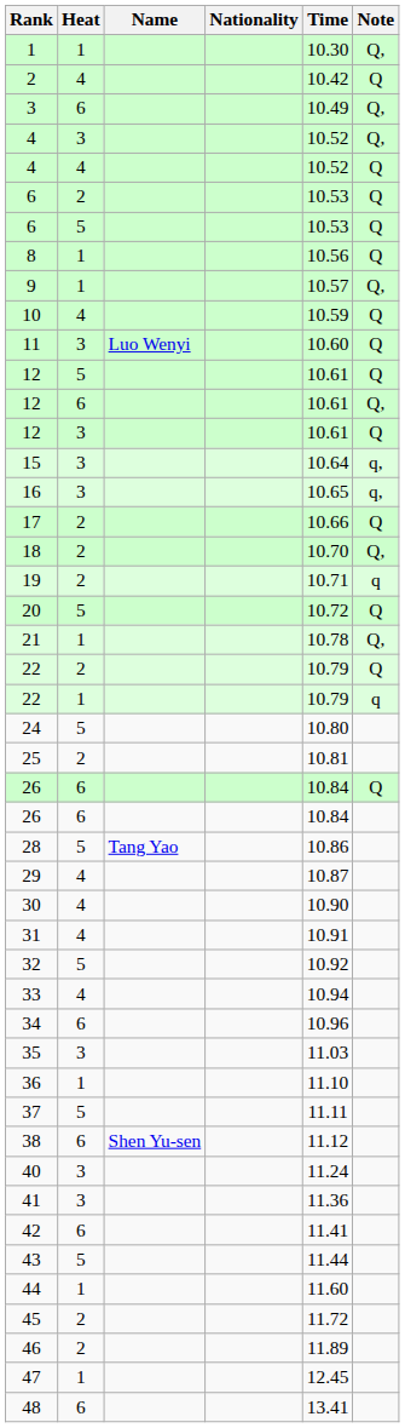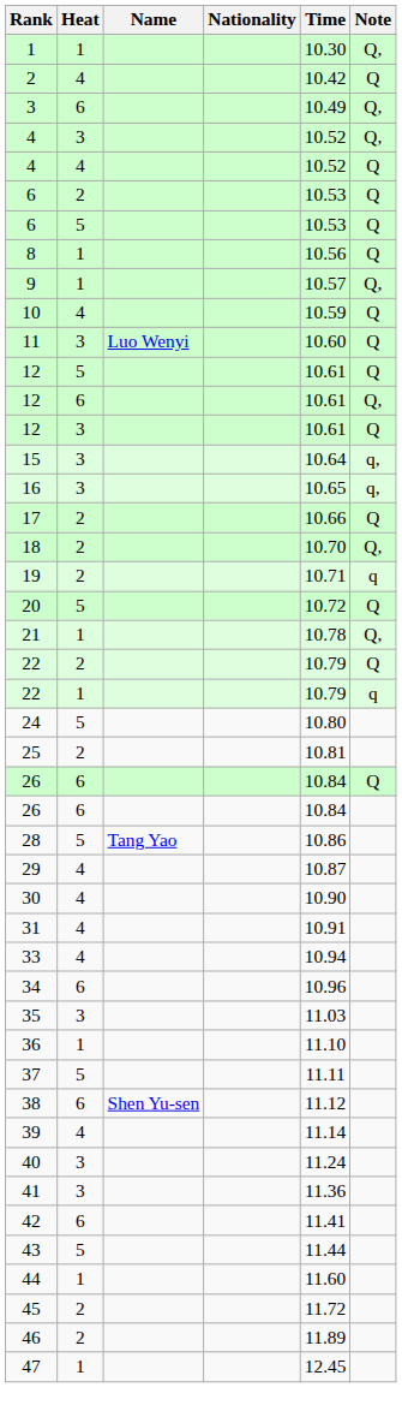 <table class="wikitable sortable" style="text-align:center">
 <tr>
 <th>Rank</th>
 <th>Heat</th>
 <th>Name</th>
 <th>Nationality</th>
 <th>Time</th>
 <th>Note</th>
 </tr>
 <tr bgcolor=ccffcc>
 <td>1</td>
 <td>1</td>
 <td align=left></td>
 <td align=left></td>
 <td>10.30</td>
 <td>Q, <strong></strong></td>
 </tr>
 <tr bgcolor=ccffcc>
 <td>2</td>
 <td>4</td>
 <td align=left></td>
 <td align=left></td>
 <td>10.42</td>
 <td>Q</td>
 </tr>
 <tr bgcolor=ccffcc>
 <td>3</td>
 <td>6</td>
 <td align=left></td>
 <td align=left></td>
 <td>10.49</td>
 <td>Q, <strong></strong></td>
 </tr>
 <tr bgcolor=ccffcc>
 <td>4</td>
 <td>3</td>
 <td align=left></td>
 <td align=left></td>
 <td>10.52</td>
 <td>Q, <strong></strong></td>
 </tr>
 <tr bgcolor=ccffcc>
 <td>4</td>
 <td>4</td>
 <td align=left></td>
 <td align=left></td>
 <td>10.52</td>
 <td>Q</td>
 </tr>
 <tr bgcolor=ccffcc>
 <td>6</td>
 <td>2</td>
 <td align=left></td>
 <td align=left></td>
 <td>10.53</td>
 <td>Q</td>
 </tr>
 <tr bgcolor=ccffcc>
 <td>6</td>
 <td>5</td>
 <td align=left></td>
 <td align=left></td>
 <td>10.53</td>
 <td>Q</td>
 </tr>
 <tr bgcolor=ccffcc>
 <td>8</td>
 <td>1</td>
 <td align=left></td>
 <td align=left></td>
 <td>10.56</td>
 <td>Q</td>
 </tr>
 <tr bgcolor=ccffcc>
 <td>9</td>
 <td>1</td>
 <td align=left></td>
 <td align=left></td>
 <td>10.57</td>
 <td>Q, <strong></strong></td>
 </tr>
 <tr bgcolor=ccffcc>
 <td>10</td>
 <td>4</td>
 <td align=left></td>
 <td align=left></td>
 <td>10.59</td>
 <td>Q</td>
 </tr>
 <tr bgcolor=ccffcc>
 <td>11</td>
 <td>3</td>
 <td align=left><a href='#'>Luo Wenyi</a></td>
 <td align=left></td>
 <td>10.60</td>
 <td>Q</td>
 </tr>
 <tr bgcolor=ccffcc>
 <td>12</td>
 <td>5</td>
 <td align=left></td>
 <td align=left></td>
 <td>10.61</td>
 <td>Q</td>
 </tr>
 <tr bgcolor=ccffcc>
 <td>12</td>
 <td>6</td>
 <td align=left></td>
 <td align=left></td>
 <td>10.61</td>
 <td>Q, <strong></strong></td>
 </tr>
 <tr bgcolor=ccffcc>
 <td>12</td>
 <td>3</td>
 <td align=left></td>
 <td align=left></td>
 <td>10.61</td>
 <td>Q</td>
 </tr>
 <tr bgcolor=ddffdd>
 <td>15</td>
 <td>3</td>
 <td align=left></td>
 <td align=left></td>
 <td>10.64</td>
 <td>q, <strong></strong></td>
 </tr>
 <tr bgcolor=ddffdd>
 <td>16</td>
 <td>3</td>
 <td align=left></td>
 <td align=left></td>
 <td>10.65</td>
 <td>q, <strong></strong></td>
 </tr>
 <tr bgcolor=ccffcc>
 <td>17</td>
 <td>2</td>
 <td align=left></td>
 <td align=left></td>
 <td>10.66</td>
 <td>Q</td>
 </tr>
 <tr bgcolor=ccffcc>
 <td>18</td>
 <td>2</td>
 <td align=left></td>
 <td align=left></td>
 <td>10.70</td>
 <td>Q, <strong></strong></td>
 </tr>
 <tr bgcolor=ddffdd>
 <td>19</td>
 <td>2</td>
 <td align=left></td>
 <td align=left></td>
 <td>10.71</td>
 <td>q</td>
 </tr>
 <tr bgcolor=ccffcc>
 <td>20</td>
 <td>5</td>
 <td align=left></td>
 <td align=left></td>
 <td>10.72</td>
 <td>Q</td>
 </tr>
 <tr bgcolor=ddffdd>
 <td>21</td>
 <td>1</td>
 <td align=left></td>
 <td align=left></td>
 <td>10.78</td>
 <td>Q, <strong></strong></td>
 </tr>
 <tr bgcolor=ddffdd>
 <td>22</td>
 <td>2</td>
 <td align=left></td>
 <td align=left></td>
 <td>10.79</td>
 <td>Q</td>
 </tr>
 <tr bgcolor=ddffdd>
 <td>22</td>
 <td>1</td>
 <td align=left></td>
 <td align=left></td>
 <td>10.79</td>
 <td>q</td>
 </tr>
 <tr>
 <td>24</td>
 <td>5</td>
 <td align=left></td>
 <td align=left></td>
 <td>10.80</td>
 <td><strong></strong></td>
 </tr>
 <tr>
 <td>25</td>
 <td>2</td>
 <td align=left></td>
 <td align=left></td>
 <td>10.81</td>
 <td></td>
 </tr>
 <tr bgcolor=ccffcc>
 <td>26</td>
 <td>6</td>
 <td align=left></td>
 <td align=left></td>
 <td>10.84</td>
 <td>Q</td>
 </tr>
 <tr>
 <td>26</td>
 <td>6</td>
 <td align=left></td>
 <td align=left></td>
 <td>10.84</td>
 <td></td>
 </tr>
 <tr>
 <td>28</td>
 <td>5</td>
 <td align=left><a href='#'>Tang Yao</a></td>
 <td align=left></td>
 <td>10.86</td>
 <td></td>
 </tr>
 <tr>
 <td>29</td>
 <td>4</td>
 <td align=left></td>
 <td align=left></td>
 <td>10.87</td>
 <td><strong></strong></td>
 </tr>
 <tr>
 <td>30</td>
 <td>4</td>
 <td align=left></td>
 <td align=left></td>
 <td>10.90</td>
 <td></td>
 </tr>
 <tr>
 <td>31</td>
 <td>4</td>
 <td align=left></td>
 <td align=left></td>
 <td>10.91</td>
 <td></td>
 </tr>
 <tr>
-<td>32</td>
-<td>5</td>
-<td align=left></td>
-<td align=left></td>
-<td>10.92</td>
-<td></td>
-</tr>
-<tr>
 <td>33</td>
 <td>4</td>
 <td align=left></td>
 <td align=left></td>
 <td>10.94</td>
 <td></td>
 </tr>
 <tr>
 <td>34</td>
 <td>6</td>
 <td align=left></td>
 <td align=left></td>
 <td>10.96</td>
 <td></td>
 </tr>
 <tr>
 <td>35</td>
 <td>3</td>
 <td align=left></td>
 <td align=left></td>
 <td>11.03</td>
 <td></td>
 </tr>
 <tr>
 <td>36</td>
 <td>1</td>
 <td align=left></td>
 <td align=left></td>
 <td>11.10</td>
 <td></td>
 </tr>
 <tr>
 <td>37</td>
 <td>5</td>
 <td align=left></td>
 <td align=left></td>
 <td>11.11</td>
 <td></td>
 </tr>
 <tr>
 <td>38</td>
 <td>6</td>
 <td align=left><a href='#'>Shen Yu-sen</a></td>
 <td align=left></td>
 <td>11.12</td>
+<td></td>
+</tr>
+<tr>
+<td>39</td>
+<td>4</td>
+<td align=left></td>
+<td align=left></td>
+<td>11.14</td>
 <td></td>
 </tr>
 <tr>
 <td>40</td>
 <td>3</td>
 <td align=left></td>
 <td align=left></td>
 <td>11.24</td>
 <td></td>
 </tr>
 <tr>
 <td>41</td>
 <td>3</td>
 <td align=left></td>
 <td align=left></td>
 <td>11.36</td>
 <td><strong></strong></td>
 </tr>
 <tr>
 <td>42</td>
 <td>6</td>
 <td align=left></td>
 <td align=left></td>
 <td>11.41</td>
 <td></td>
 </tr>
 <tr>
 <td>43</td>
 <td>5</td>
 <td align=left></td>
 <td align=left></td>
 <td>11.44</td>
 <td><strong></strong></td>
 </tr>
 <tr>
 <td>44</td>
 <td>1</td>
 <td align=left></td>
 <td align=left></td>
 <td>11.60</td>
 <td><strong></strong></td>
 </tr>
 <tr>
 <td>45</td>
 <td>2</td>
 <td align=left></td>
 <td align=left></td>
 <td>11.72</td>
 <td></td>
 </tr>
 <tr>
 <td>46</td>
 <td>2</td>
 <td align=left></td>
 <td align=left></td>
 <td>11.89</td>
 <td><strong></strong></td>
 </tr>
 <tr>
 <td>47</td>
 <td>1</td>
 <td align=left></td>
 <td align=left></td>
 <td>12.45</td>
 <td></td>
 </tr>
-<tr>
-<td>48</td>
-<td>6</td>
-<td align=left></td>
-<td align=left></td>
-<td>13.41</td>
-<td><strong></strong></td>
-</tr>
 </table>
